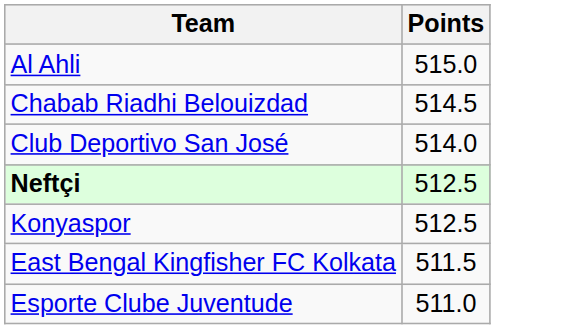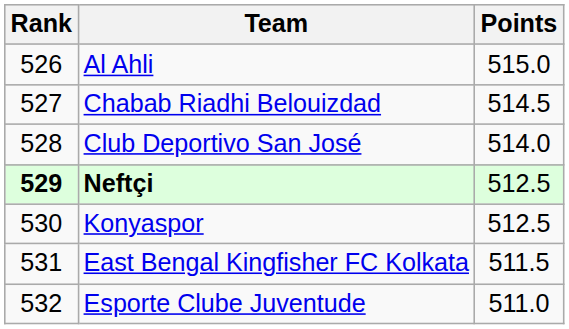 <table class="wikitable" style="text-align: center;">
 <tr>
+<th>Rank</th>
 <th>Team</th>
 <th>Points</th>
 </tr>
 <tr>
+<td>526</td>
 <td align=left> <a href='#'>Al Ahli</a></td>
 <td>515.0</td>
 </tr>
 <tr>
+<td>527</td>
 <td align=left> <a href='#'>Chabab Riadhi Belouizdad</a></td>
 <td>514.5</td>
 </tr>
 <tr>
+<td>528</td>
 <td align=left> <a href='#'>Club Deportivo San José</a></td>
 <td>514.0</td>
 </tr>
 <tr style="background:#dfd;">
+<td><strong>529</strong></td>
 <td align=left> <strong>Neftçi</strong></td>
 <td>512.5</td>
 </tr>
 <tr>
+<td>530</td>
 <td align=left> <a href='#'>Konyaspor</a></td>
 <td>512.5</td>
 </tr>
 <tr>
+<td>531</td>
 <td align=left> <a href='#'>East Bengal Kingfisher FC Kolkata</a></td>
 <td>511.5</td>
 </tr>
 <tr>
+<td>532</td>
 <td align=left> <a href='#'>Esporte Clube Juventude</a></td>
 <td>511.0</td>
 </tr>
 </table>
